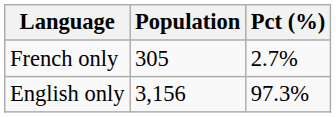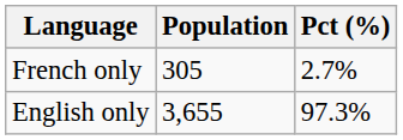 <table class="wikitable">
 <tr>
 <th>Language</th>
 <th>Population</th>
 <th>Pct (%)</th>
 </tr>
 <tr>
 <td>French only</td>
 <td>305</td>
 <td>2.7%</td>
 </tr>
 <tr>
 <td>English only</td>
-<td>3,156</td>
+<td>3,655</td>
 <td>97.3%<br></td>
 </tr>
 </table>
